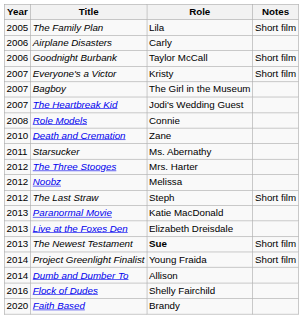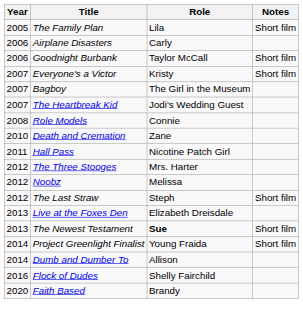 <table class="wikitable">
 <tr>
 <th>Year</th>
 <th>Title</th>
 <th>Role</th>
 <th>Notes</th>
 </tr>
 <tr>
 <td>2005</td>
 <td><em>The Family Plan</em></td>
 <td>Lila</td>
 <td>Short film</td>
 </tr>
 <tr>
 <td>2006</td>
 <td><em>Airplane Disasters</em></td>
 <td>Carly</td>
 <td></td>
 </tr>
 <tr>
 <td>2006</td>
 <td><em>Goodnight Burbank</em></td>
 <td>Taylor McCall</td>
 <td>Short film</td>
 </tr>
 <tr>
 <td>2007</td>
 <td><em>Everyone's a Victor</em></td>
 <td>Kristy</td>
 <td>Short film</td>
 </tr>
 <tr>
 <td>2007</td>
 <td><em>Bagboy</em></td>
 <td>The Girl in the Museum</td>
 <td></td>
 </tr>
 <tr>
 <td>2007</td>
 <td><em><a href='#'>The Heartbreak Kid</a></em></td>
 <td>Jodi's Wedding Guest</td>
 <td></td>
 </tr>
 <tr>
 <td>2008</td>
 <td><em><a href='#'>Role Models</a></em></td>
 <td>Connie</td>
 <td></td>
 </tr>
 <tr>
 <td>2010</td>
 <td><em><a href='#'>Death and Cremation</a></em></td>
 <td>Zane</td>
 <td></td>
 </tr>
 <tr>
 <td>2011</td>
-<td><em>Starsucker</em></td>
-<td>Ms. Abernathy</td>
+<td><em><a href='#'>Hall Pass</a></em></td>
+<td>Nicotine Patch Girl</td>
 <td></td>
 </tr>
 <tr>
 <td>2012</td>
 <td><em><a href='#'>The Three Stooges</a></em></td>
 <td>Mrs. Harter</td>
 <td></td>
 </tr>
 <tr>
 <td>2012</td>
 <td><em><a href='#'>Noobz</a></em></td>
 <td>Melissa</td>
 <td></td>
 </tr>
 <tr>
 <td>2012</td>
 <td><em>The Last Straw</em></td>
 <td>Steph</td>
 <td>Short film</td>
-</tr>
-<tr>
-<td>2013</td>
-<td><em><a href='#'>Paranormal Movie</a></em></td>
-<td>Katie MacDonald</td>
-<td></td>
 </tr>
 <tr>
 <td>2013</td>
 <td><em><a href='#'>Live at the Foxes Den</a></em></td>
 <td>Elizabeth Dreisdale</td>
 <td></td>
 </tr>
 <tr>
 <td>2013</td>
 <td><em>The Newest Testament</em></td>
 <td><strong>Sue</strong></td>
 <td>Short film</td>
 </tr>
 <tr>
 <td>2014</td>
 <td><em>Project Greenlight Finalist</em></td>
 <td>Young Fraida</td>
 <td>Short film</td>
 </tr>
 <tr>
 <td>2014</td>
 <td><em><a href='#'>Dumb and Dumber To</a></em></td>
 <td>Allison</td>
 <td></td>
 </tr>
 <tr>
 <td>2016</td>
 <td><em><a href='#'>Flock of Dudes</a></em></td>
 <td>Shelly Fairchild</td>
 <td></td>
 </tr>
 <tr>
 <td>2020</td>
 <td><em><a href='#'>Faith Based</a></em></td>
 <td>Brandy</td>
 <td></td>
 </tr>
 </table>
